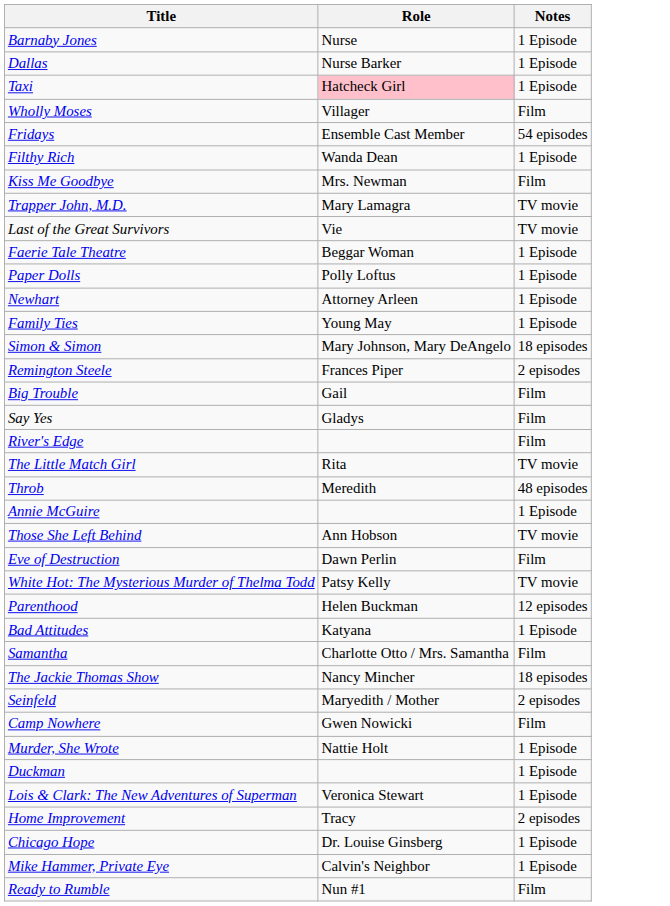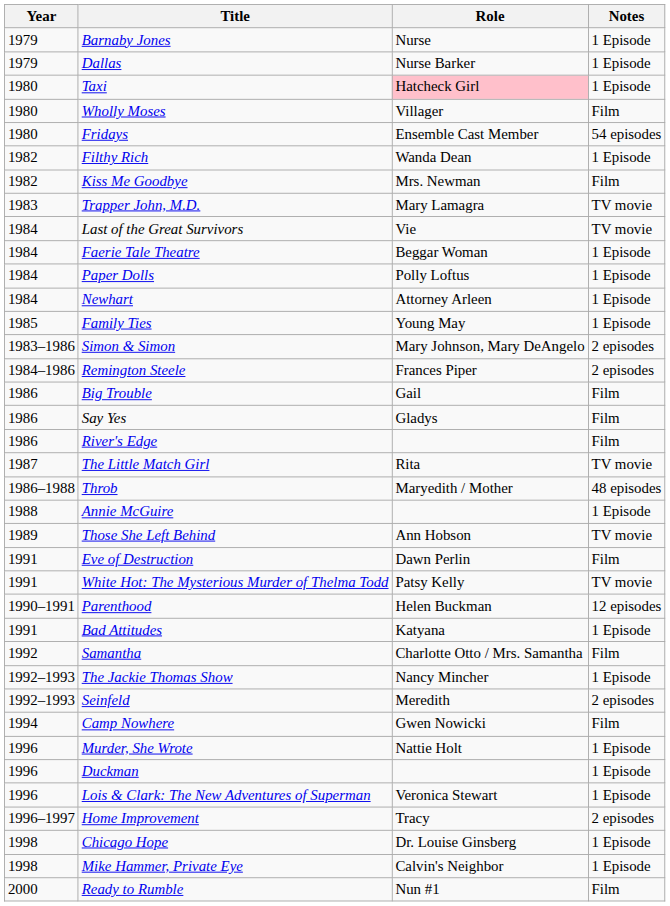 <table class="wikitable sortable">
 <tr>
+<th>Year</th>
 <th>Title</th>
 <th>Role</th>
 <th class="unsortable">Notes</th>
 </tr>
 <tr>
+<td>1979</td>
 <td><em><a href='#'>Barnaby Jones</a></em></td>
 <td>Nurse</td>
 <td>1 Episode</td>
 </tr>
 <tr>
+<td>1979</td>
 <td><em><a href='#'>Dallas</a></em></td>
 <td>Nurse Barker</td>
 <td>1 Episode</td>
 </tr>
 <tr>
+<td>1980</td>
 <td><em><a href='#'>Taxi</a></em></td>
 <td style="background: pink;">Hatcheck Girl</td>
 <td>1 Episode</td>
 </tr>
 <tr>
+<td>1980</td>
 <td><em><a href='#'>Wholly Moses</a></em></td>
 <td>Villager</td>
 <td>Film</td>
 </tr>
 <tr>
+<td>1980</td>
 <td><em><a href='#'>Fridays</a></em></td>
 <td>Ensemble Cast Member</td>
 <td>54 episodes</td>
 </tr>
 <tr>
+<td>1982</td>
 <td><em><a href='#'>Filthy Rich</a></em></td>
 <td>Wanda Dean</td>
 <td>1 Episode</td>
 </tr>
 <tr>
+<td>1982</td>
 <td><em><a href='#'>Kiss Me Goodbye</a></em></td>
 <td>Mrs. Newman</td>
 <td>Film</td>
 </tr>
 <tr>
+<td>1983</td>
 <td><em><a href='#'>Trapper John, M.D.</a></em></td>
 <td>Mary Lamagra</td>
 <td>TV movie</td>
 </tr>
 <tr>
+<td>1984</td>
 <td><em>Last of the Great Survivors</em></td>
 <td>Vie</td>
 <td>TV movie</td>
 </tr>
 <tr>
+<td>1984</td>
 <td><em><a href='#'>Faerie Tale Theatre</a></em></td>
 <td>Beggar Woman</td>
 <td>1 Episode</td>
 </tr>
 <tr>
+<td>1984</td>
 <td><em><a href='#'>Paper Dolls</a></em></td>
 <td>Polly Loftus</td>
 <td>1 Episode</td>
 </tr>
 <tr>
+<td>1984</td>
 <td><em><a href='#'>Newhart</a></em></td>
 <td>Attorney Arleen</td>
 <td>1 Episode</td>
 </tr>
 <tr>
+<td>1985</td>
 <td><em><a href='#'>Family Ties</a></em></td>
 <td>Young May</td>
 <td>1 Episode</td>
 </tr>
 <tr>
+<td>1983–1986</td>
 <td><em><a href='#'>Simon & Simon</a></em></td>
 <td>Mary Johnson, Mary DeAngelo</td>
-<td>18 episodes</td>
+<td>2 episodes</td>
 </tr>
 <tr>
+<td>1984–1986</td>
 <td><em><a href='#'>Remington Steele</a></em></td>
 <td>Frances Piper</td>
 <td>2 episodes</td>
 </tr>
 <tr>
+<td>1986</td>
 <td><em><a href='#'>Big Trouble</a></em></td>
 <td>Gail</td>
 <td>Film</td>
 </tr>
 <tr>
+<td>1986</td>
 <td><em>Say Yes</em></td>
 <td>Gladys</td>
 <td>Film</td>
 </tr>
 <tr>
+<td>1986</td>
 <td><em><a href='#'>River's Edge</a></em></td>
 <td></td>
 <td>Film</td>
 </tr>
 <tr>
+<td>1987</td>
 <td><em><a href='#'>The Little Match Girl</a></em></td>
 <td>Rita</td>
 <td>TV movie</td>
 </tr>
 <tr>
+<td>1986–1988</td>
 <td><em><a href='#'>Throb</a></em></td>
-<td>Meredith</td>
+<td>Maryedith / Mother</td>
 <td>48 episodes</td>
 </tr>
 <tr>
+<td>1988</td>
 <td><em><a href='#'>Annie McGuire</a></em></td>
 <td></td>
 <td>1 Episode</td>
 </tr>
 <tr>
+<td>1989</td>
 <td><em><a href='#'>Those She Left Behind</a></em></td>
 <td>Ann Hobson</td>
 <td>TV movie</td>
 </tr>
 <tr>
+<td>1991</td>
 <td><em><a href='#'>Eve of Destruction</a></em></td>
 <td>Dawn Perlin</td>
 <td>Film</td>
 </tr>
 <tr>
+<td>1991</td>
 <td><em><a href='#'>White Hot: The Mysterious Murder of Thelma Todd</a></em></td>
 <td>Patsy Kelly</td>
 <td>TV movie</td>
 </tr>
 <tr>
+<td>1990–1991</td>
 <td><em><a href='#'>Parenthood</a></em></td>
 <td>Helen Buckman</td>
 <td>12 episodes</td>
 </tr>
 <tr>
+<td>1991</td>
 <td><em><a href='#'>Bad Attitudes</a></em></td>
 <td>Katyana</td>
 <td>1 Episode</td>
 </tr>
 <tr>
+<td>1992</td>
 <td><em><a href='#'>Samantha</a></em></td>
 <td>Charlotte Otto / Mrs. Samantha</td>
 <td>Film</td>
 </tr>
 <tr>
+<td>1992–1993</td>
 <td><em><a href='#'>The Jackie Thomas Show</a></em></td>
 <td>Nancy Mincher</td>
-<td>18 episodes</td>
+<td>1 Episode</td>
 </tr>
 <tr>
+<td>1992–1993</td>
 <td><em><a href='#'>Seinfeld</a></em></td>
-<td>Maryedith / Mother</td>
+<td>Meredith</td>
 <td>2 episodes</td>
 </tr>
 <tr>
+<td>1994</td>
 <td><em><a href='#'>Camp Nowhere</a></em></td>
 <td>Gwen Nowicki</td>
 <td>Film</td>
 </tr>
 <tr>
+<td>1996</td>
 <td><em><a href='#'>Murder, She Wrote</a></em></td>
 <td>Nattie Holt</td>
 <td>1 Episode</td>
 </tr>
 <tr>
+<td>1996</td>
 <td><em><a href='#'>Duckman</a></em></td>
 <td></td>
 <td>1 Episode</td>
 </tr>
 <tr>
+<td>1996</td>
 <td><em><a href='#'>Lois & Clark: The New Adventures of Superman</a></em></td>
 <td>Veronica Stewart</td>
 <td>1 Episode</td>
 </tr>
 <tr>
+<td>1996–1997</td>
 <td><em><a href='#'>Home Improvement</a></em></td>
 <td>Tracy</td>
 <td>2 episodes</td>
 </tr>
 <tr>
+<td>1998</td>
 <td><em><a href='#'>Chicago Hope</a></em></td>
 <td>Dr. Louise Ginsberg</td>
 <td>1 Episode</td>
 </tr>
 <tr>
+<td>1998</td>
 <td><em><a href='#'>Mike Hammer, Private Eye</a></em></td>
 <td>Calvin's Neighbor</td>
 <td>1 Episode</td>
 </tr>
 <tr>
+<td>2000</td>
 <td><em><a href='#'>Ready to Rumble</a></em></td>
 <td>Nun #1</td>
 <td>Film</td>
 </tr>
 </table>
